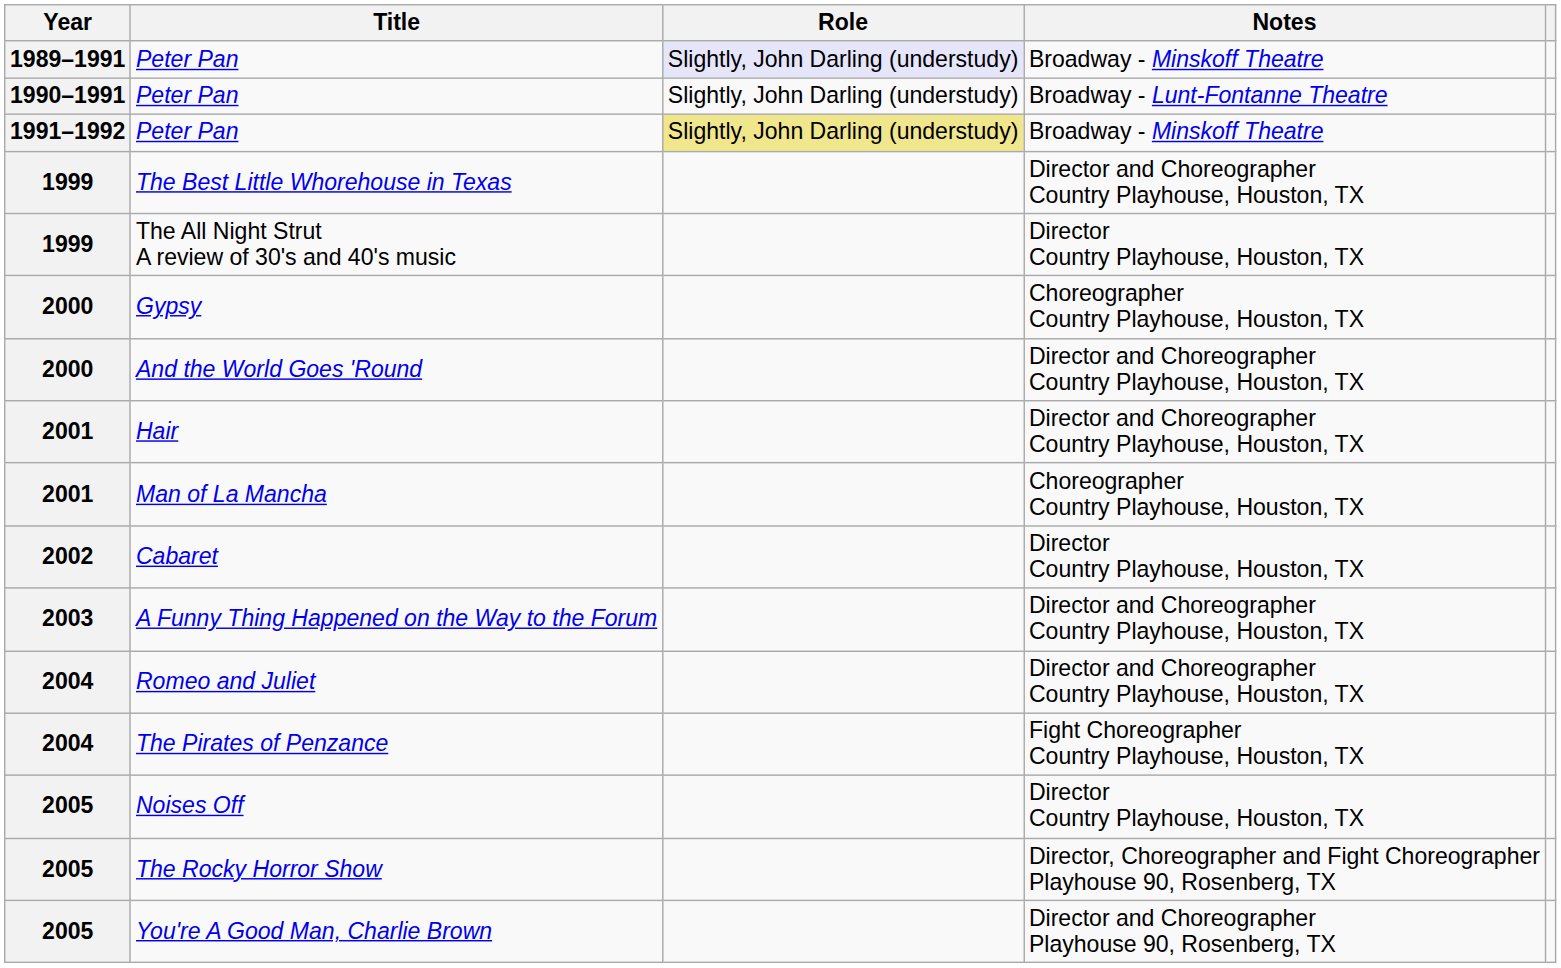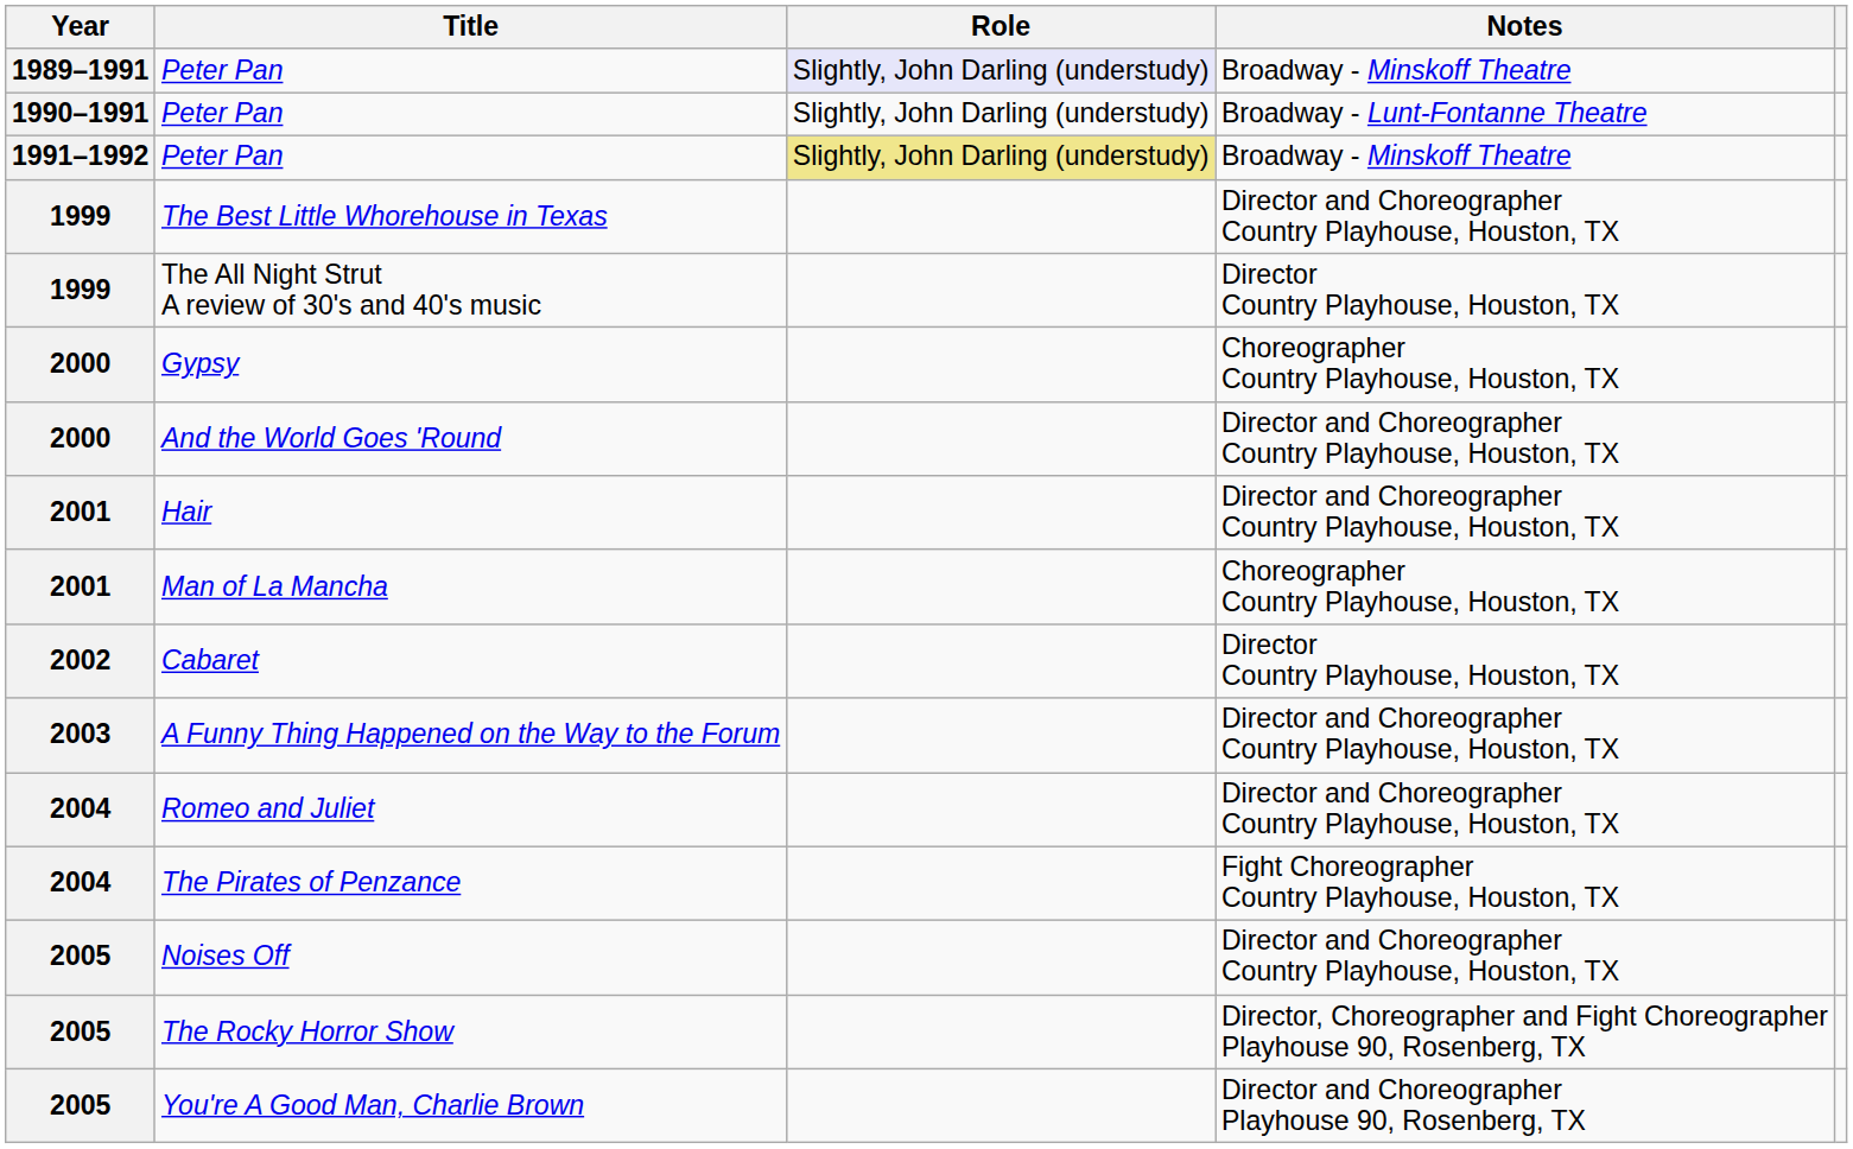 <table class="wikitable sortable">
 <tr>
 <th scope="col">Year </th>
 <th scope="col">Title</th>
 <th scope="col">Role </th>
 <th scope="col" class="unsortable">Notes </th>
 <th scope="col" class="unsortable"></th>
 </tr>
 <tr>
 <th scope="row">1989–1991</th>
 <td><em><a href='#'>Peter Pan</a></em></td>
 <td style="background: lavender;">Slightly, John Darling (understudy)</td>
 <td>Broadway - <em><a href='#'>Minskoff Theatre</a></em></td>
 <td></td>
 </tr>
 <tr>
 <th scope="row">1990–1991</th>
 <td><em><a href='#'>Peter Pan</a></em></td>
 <td>Slightly, John Darling (understudy)</td>
 <td>Broadway - <em><a href='#'>Lunt-Fontanne Theatre</a></em></td>
 <td></td>
 </tr>
 <tr>
 <th scope="row">1991–1992</th>
 <td><em><a href='#'>Peter Pan</a></em></td>
 <td style="background: khaki;">Slightly, John Darling (understudy)</td>
 <td>Broadway - <em><a href='#'>Minskoff Theatre</a></em></td>
 <td></td>
 </tr>
 <tr>
 <th scope="row">1999</th>
 <td><em><a href='#'>The Best Little Whorehouse in Texas</a></em></td>
 <td></td>
 <td>Director and Choreographer<br>Country Playhouse, Houston, TX</td>
 <td></td>
 </tr>
 <tr>
 <th scope="row">1999</th>
 <td>The All Night Strut<br>A review of 30's and 40's music</td>
 <td></td>
 <td>Director<br>Country Playhouse, Houston, TX</td>
 <td></td>
 </tr>
 <tr>
 <th scope="row">2000</th>
 <td><em><a href='#'>Gypsy</a></em></td>
 <td></td>
 <td>Choreographer<br>Country Playhouse, Houston, TX</td>
 <td></td>
 </tr>
 <tr>
 <th scope="row">2000</th>
 <td><em><a href='#'>And the World Goes 'Round</a></em></td>
 <td></td>
 <td>Director and Choreographer<br>Country Playhouse, Houston, TX</td>
 <td></td>
 </tr>
 <tr>
 <th scope="row">2001</th>
 <td><em><a href='#'>Hair</a></em></td>
 <td></td>
 <td>Director and Choreographer<br>Country Playhouse, Houston, TX</td>
 <td></td>
 </tr>
 <tr>
 <th scope="row">2001</th>
 <td><em><a href='#'>Man of La Mancha</a></em></td>
 <td></td>
 <td>Choreographer<br>Country Playhouse, Houston, TX</td>
 <td></td>
 </tr>
 <tr>
 <th scope="row">2002</th>
 <td><em><a href='#'>Cabaret</a></em></td>
 <td></td>
 <td>Director<br>Country Playhouse, Houston, TX</td>
 <td></td>
 </tr>
 <tr>
 <th scope="row">2003</th>
 <td><em><a href='#'>A Funny Thing Happened on the Way to the Forum</a></em></td>
 <td></td>
 <td>Director and Choreographer<br>Country Playhouse, Houston, TX</td>
 <td></td>
 </tr>
 <tr>
 <th scope="row">2004</th>
 <td><em><a href='#'>Romeo and Juliet</a></em></td>
 <td></td>
 <td>Director and Choreographer<br>Country Playhouse, Houston, TX</td>
 <td></td>
 </tr>
 <tr>
 <th scope="row">2004</th>
 <td><em><a href='#'>The Pirates of Penzance</a></em></td>
 <td></td>
 <td>Fight Choreographer<br>Country Playhouse, Houston, TX</td>
 <td></td>
 </tr>
 <tr>
 <th scope="row">2005</th>
 <td><em><a href='#'>Noises Off</a></em></td>
 <td></td>
-<td>Director<br>Country Playhouse, Houston, TX</td>
+<td>Director and Choreographer<br>Country Playhouse, Houston, TX</td>
 <td></td>
 </tr>
 <tr>
 <th scope="row">2005</th>
 <td><em><a href='#'>The Rocky Horror Show</a></em></td>
 <td></td>
 <td>Director, Choreographer and Fight Choreographer<br>Playhouse 90, Rosenberg, TX</td>
 <td></td>
 </tr>
 <tr>
 <th scope="row">2005</th>
 <td><em><a href='#'>You're A Good Man, Charlie Brown</a></em></td>
 <td></td>
 <td>Director and Choreographer<br>Playhouse 90, Rosenberg, TX</td>
 <td></td>
 </tr>
 </table>
